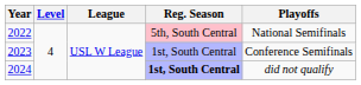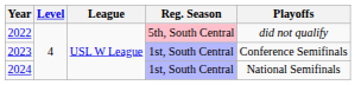 <table class="wikitable" style="text-align: center;">
 <tr>
 <th>Year</th>
 <th><a href='#'>Level</a></th>
 <th>League</th>
 <th>Reg. Season</th>
 <th>Playoffs</th>
 </tr>
 <tr>
 <td><a href='#'>2022</a></td>
 <td rowspan=3>4</td>
 <td rowspan=3><a href='#'>USL W League</a></td>
 <td style="background: pink;">5th, South Central</td>
-<td>National Semifinals</td>
+<td><em>did not qualify</em></td>
 </tr>
 <tr>
 <td><a href='#'>2023</a></td>
 <td bgcolor="B3B7FF">1st, South Central</td>
 <td>Conference Semifinals</td>
 </tr>
 <tr>
 <td><a href='#'>2024</a></td>
-<td bgcolor="B3B7FF"><strong>1st, South Central</strong></td>
-<td><em>did not qualify</em></td>
+<td bgcolor="B3B7FF">1st, South Central</td>
+<td>National Semifinals</td>
 </tr>
 </table>
